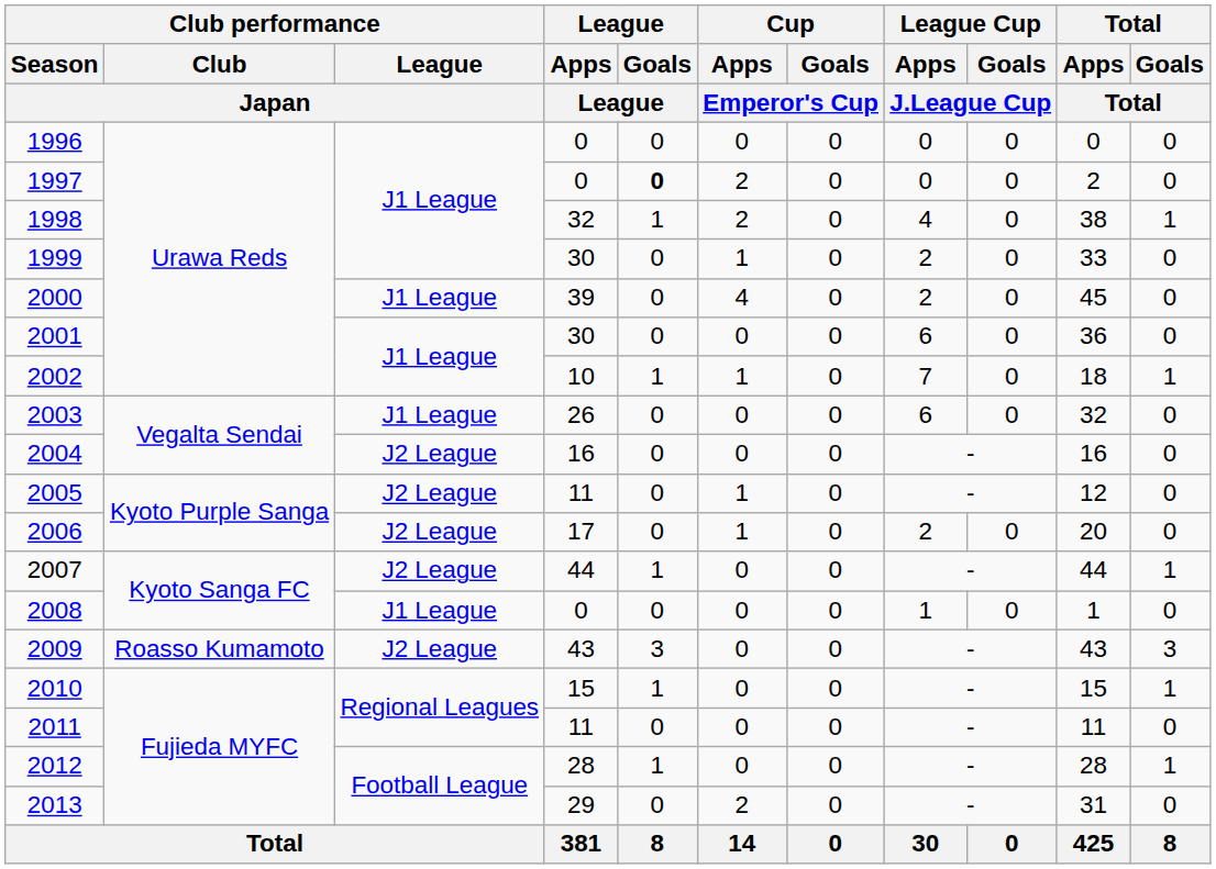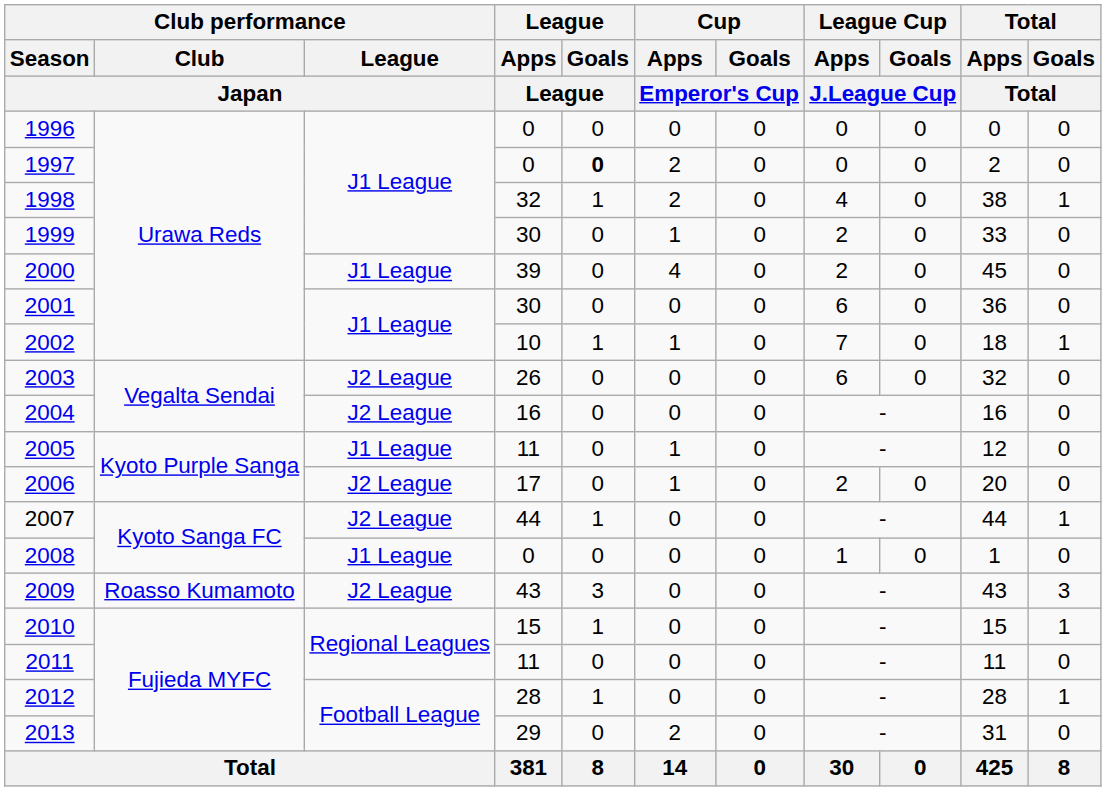 <table class="wikitable" style="text-align:center;">
 <tr>
 <th colspan=3>Club performance</th>
 <th colspan=2>League</th>
 <th colspan=2>Cup</th>
 <th colspan=2>League Cup</th>
 <th colspan=2>Total</th>
 </tr>
 <tr>
 <th>Season</th>
 <th>Club</th>
 <th>League</th>
 <th>Apps</th>
 <th>Goals</th>
 <th>Apps</th>
 <th>Goals</th>
 <th>Apps</th>
 <th>Goals</th>
 <th>Apps</th>
 <th>Goals</th>
 </tr>
 <tr>
 <th colspan=3>Japan</th>
 <th colspan=2>League</th>
 <th colspan=2><a href='#'>Emperor's Cup</a></th>
 <th colspan=2><a href='#'>J.League Cup</a></th>
 <th colspan=2>Total</th>
 </tr>
 <tr>
 <td><a href='#'>1996</a></td>
 <td rowspan="7"><a href='#'>Urawa Reds</a></td>
 <td rowspan="4"><a href='#'>J1 League</a></td>
 <td>0</td>
 <td>0</td>
 <td>0</td>
 <td>0</td>
 <td>0</td>
 <td>0</td>
 <td>0</td>
 <td>0</td>
 </tr>
 <tr>
 <td><a href='#'>1997</a></td>
 <td>0</td>
 <td><strong>0</strong></td>
 <td>2</td>
 <td>0</td>
 <td>0</td>
 <td>0</td>
 <td>2</td>
 <td>0</td>
 </tr>
 <tr>
 <td><a href='#'>1998</a></td>
 <td>32</td>
 <td>1</td>
 <td>2</td>
 <td>0</td>
 <td>4</td>
 <td>0</td>
 <td>38</td>
 <td>1</td>
 </tr>
 <tr>
 <td><a href='#'>1999</a></td>
 <td>30</td>
 <td>0</td>
 <td>1</td>
 <td>0</td>
 <td>2</td>
 <td>0</td>
 <td>33</td>
 <td>0</td>
 </tr>
 <tr>
 <td><a href='#'>2000</a></td>
 <td><a href='#'>J1 League</a></td>
 <td>39</td>
 <td>0</td>
 <td>4</td>
 <td>0</td>
 <td>2</td>
 <td>0</td>
 <td>45</td>
 <td>0</td>
 </tr>
 <tr>
 <td><a href='#'>2001</a></td>
 <td rowspan="2"><a href='#'>J1 League</a></td>
 <td>30</td>
 <td>0</td>
 <td>0</td>
 <td>0</td>
 <td>6</td>
 <td>0</td>
 <td>36</td>
 <td>0</td>
 </tr>
 <tr>
 <td><a href='#'>2002</a></td>
 <td>10</td>
 <td>1</td>
 <td>1</td>
 <td>0</td>
 <td>7</td>
 <td>0</td>
 <td>18</td>
 <td>1</td>
 </tr>
 <tr>
 <td><a href='#'>2003</a></td>
 <td rowspan="2"><a href='#'>Vegalta Sendai</a></td>
-<td><a href='#'>J1 League</a></td>
+<td><a href='#'>J2 League</a></td>
 <td>26</td>
 <td>0</td>
 <td>0</td>
 <td>0</td>
 <td>6</td>
 <td>0</td>
 <td>32</td>
 <td>0</td>
 </tr>
 <tr>
 <td><a href='#'>2004</a></td>
 <td><a href='#'>J2 League</a></td>
 <td>16</td>
 <td>0</td>
 <td>0</td>
 <td>0</td>
 <td colspan="2">-</td>
 <td>16</td>
 <td>0</td>
 </tr>
 <tr>
 <td><a href='#'>2005</a></td>
 <td rowspan="2"><a href='#'>Kyoto Purple Sanga</a></td>
-<td><a href='#'>J2 League</a></td>
+<td><a href='#'>J1 League</a></td>
 <td>11</td>
 <td>0</td>
 <td>1</td>
 <td>0</td>
 <td colspan="2">-</td>
 <td>12</td>
 <td>0</td>
 </tr>
 <tr>
 <td><a href='#'>2006</a></td>
 <td><a href='#'>J2 League</a></td>
 <td>17</td>
 <td>0</td>
 <td>1</td>
 <td>0</td>
 <td>2</td>
 <td>0</td>
 <td>20</td>
 <td>0</td>
 </tr>
 <tr>
 <td>2007</td>
 <td rowspan="2"><a href='#'>Kyoto Sanga FC</a></td>
 <td><a href='#'>J2 League</a></td>
 <td>44</td>
 <td>1</td>
 <td>0</td>
 <td>0</td>
 <td colspan="2">-</td>
 <td>44</td>
 <td>1</td>
 </tr>
 <tr>
 <td><a href='#'>2008</a></td>
 <td><a href='#'>J1 League</a></td>
 <td>0</td>
 <td>0</td>
 <td>0</td>
 <td>0</td>
 <td>1</td>
 <td>0</td>
 <td>1</td>
 <td>0</td>
 </tr>
 <tr>
 <td><a href='#'>2009</a></td>
 <td><a href='#'>Roasso Kumamoto</a></td>
 <td><a href='#'>J2 League</a></td>
 <td>43</td>
 <td>3</td>
 <td>0</td>
 <td>0</td>
 <td colspan="2">-</td>
 <td>43</td>
 <td>3</td>
 </tr>
 <tr>
 <td><a href='#'>2010</a></td>
 <td rowspan="4"><a href='#'>Fujieda MYFC</a></td>
 <td rowspan="2"><a href='#'>Regional Leagues</a></td>
 <td>15</td>
 <td>1</td>
 <td>0</td>
 <td>0</td>
 <td colspan="2">-</td>
 <td>15</td>
 <td>1</td>
 </tr>
 <tr>
 <td><a href='#'>2011</a></td>
 <td>11</td>
 <td>0</td>
 <td>0</td>
 <td>0</td>
 <td colspan="2">-</td>
 <td>11</td>
 <td>0</td>
 </tr>
 <tr>
 <td><a href='#'>2012</a></td>
 <td rowspan="2"><a href='#'>Football League</a></td>
 <td>28</td>
 <td>1</td>
 <td>0</td>
 <td>0</td>
 <td colspan="2">-</td>
 <td>28</td>
 <td>1</td>
 </tr>
 <tr>
 <td><a href='#'>2013</a></td>
 <td>29</td>
 <td>0</td>
 <td>2</td>
 <td>0</td>
 <td colspan="2">-</td>
 <td>31</td>
 <td>0</td>
 </tr>
 <tr>
 <th colspan=3>Total</th>
 <th>381</th>
 <th>8</th>
 <th>14</th>
 <th>0</th>
 <th>30</th>
 <th>0</th>
 <th>425</th>
 <th>8</th>
 </tr>
 </table>
